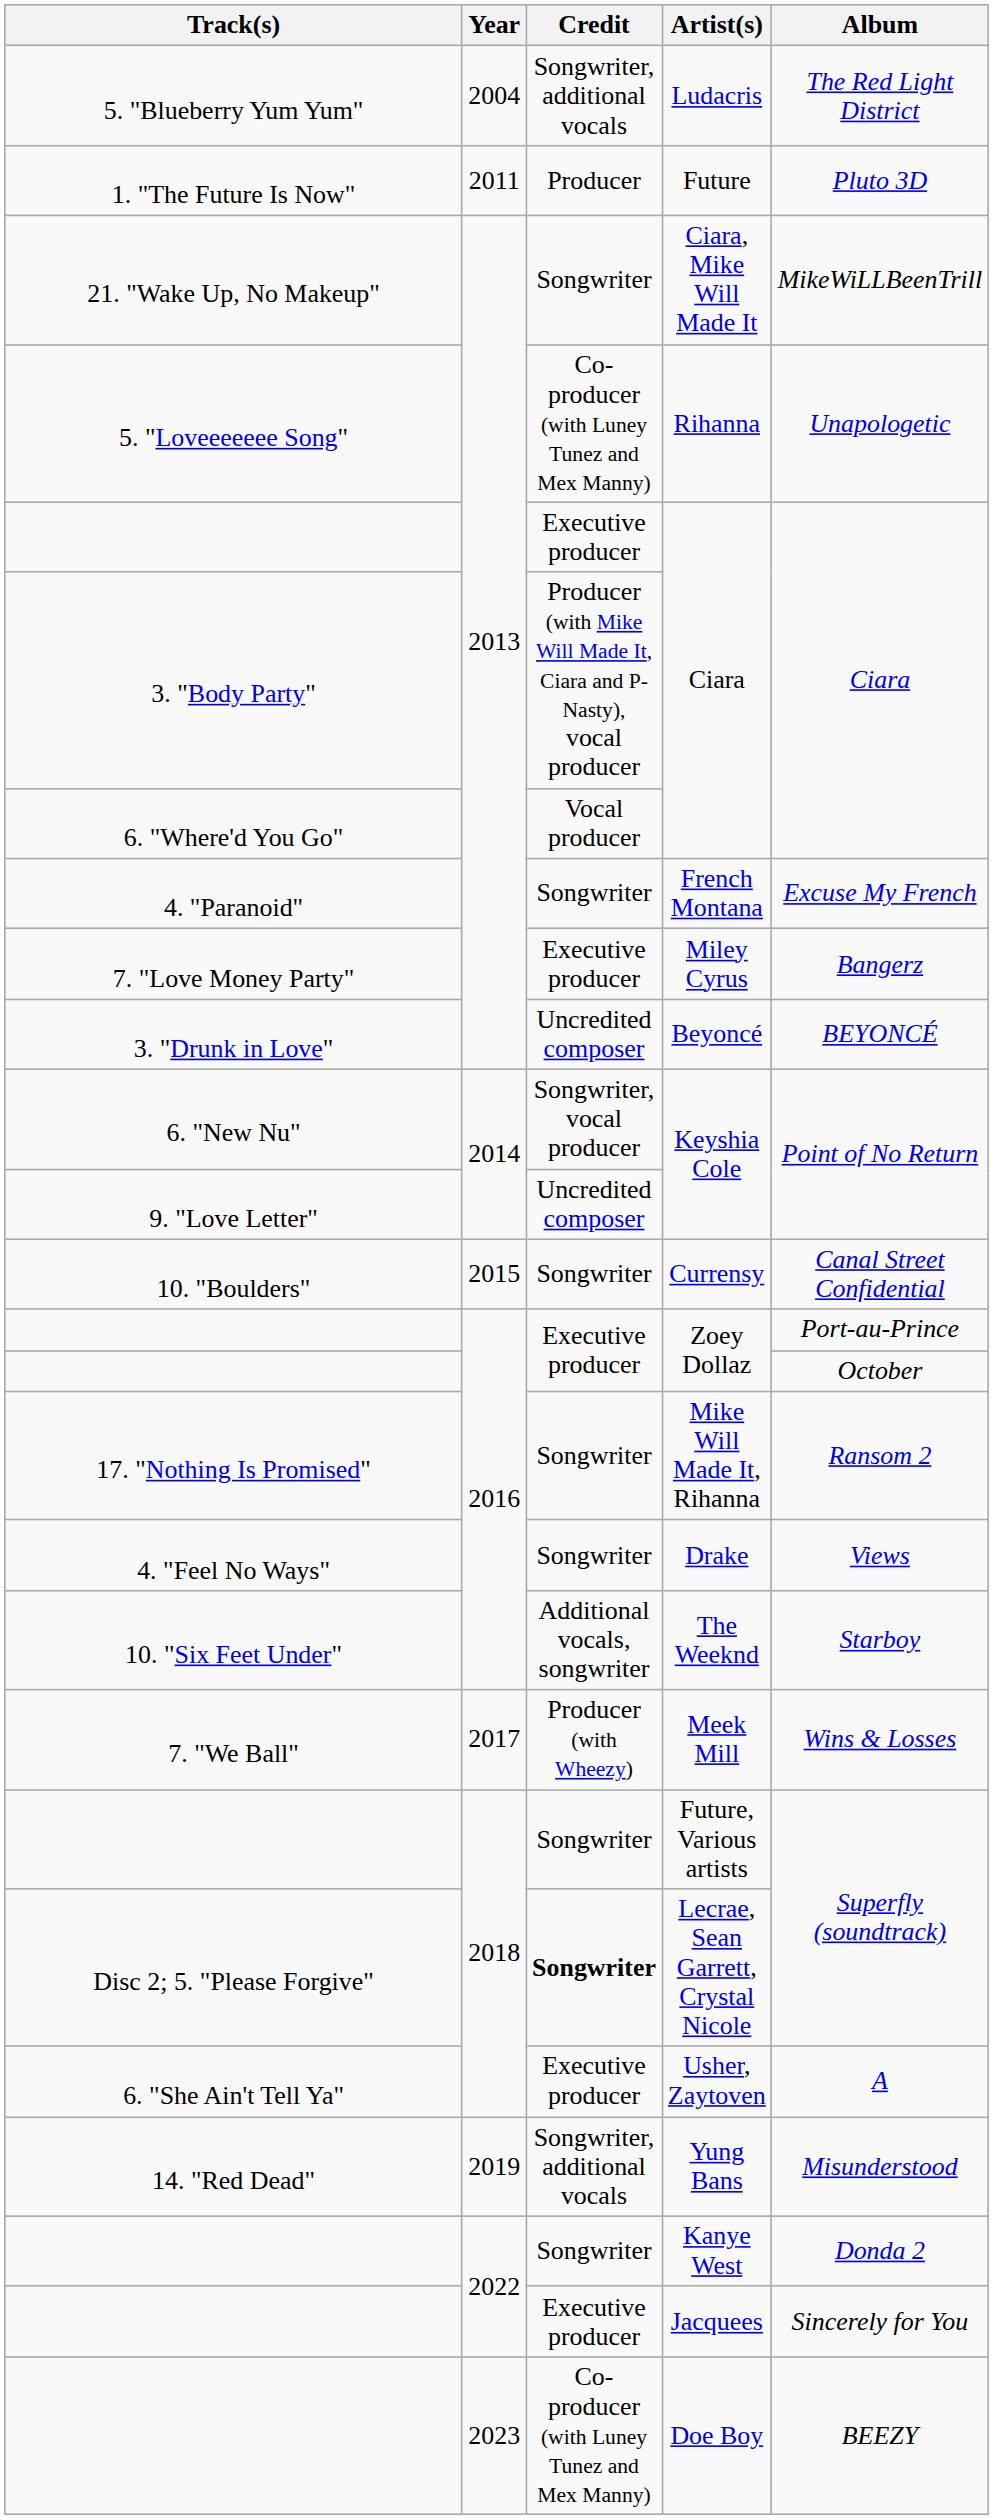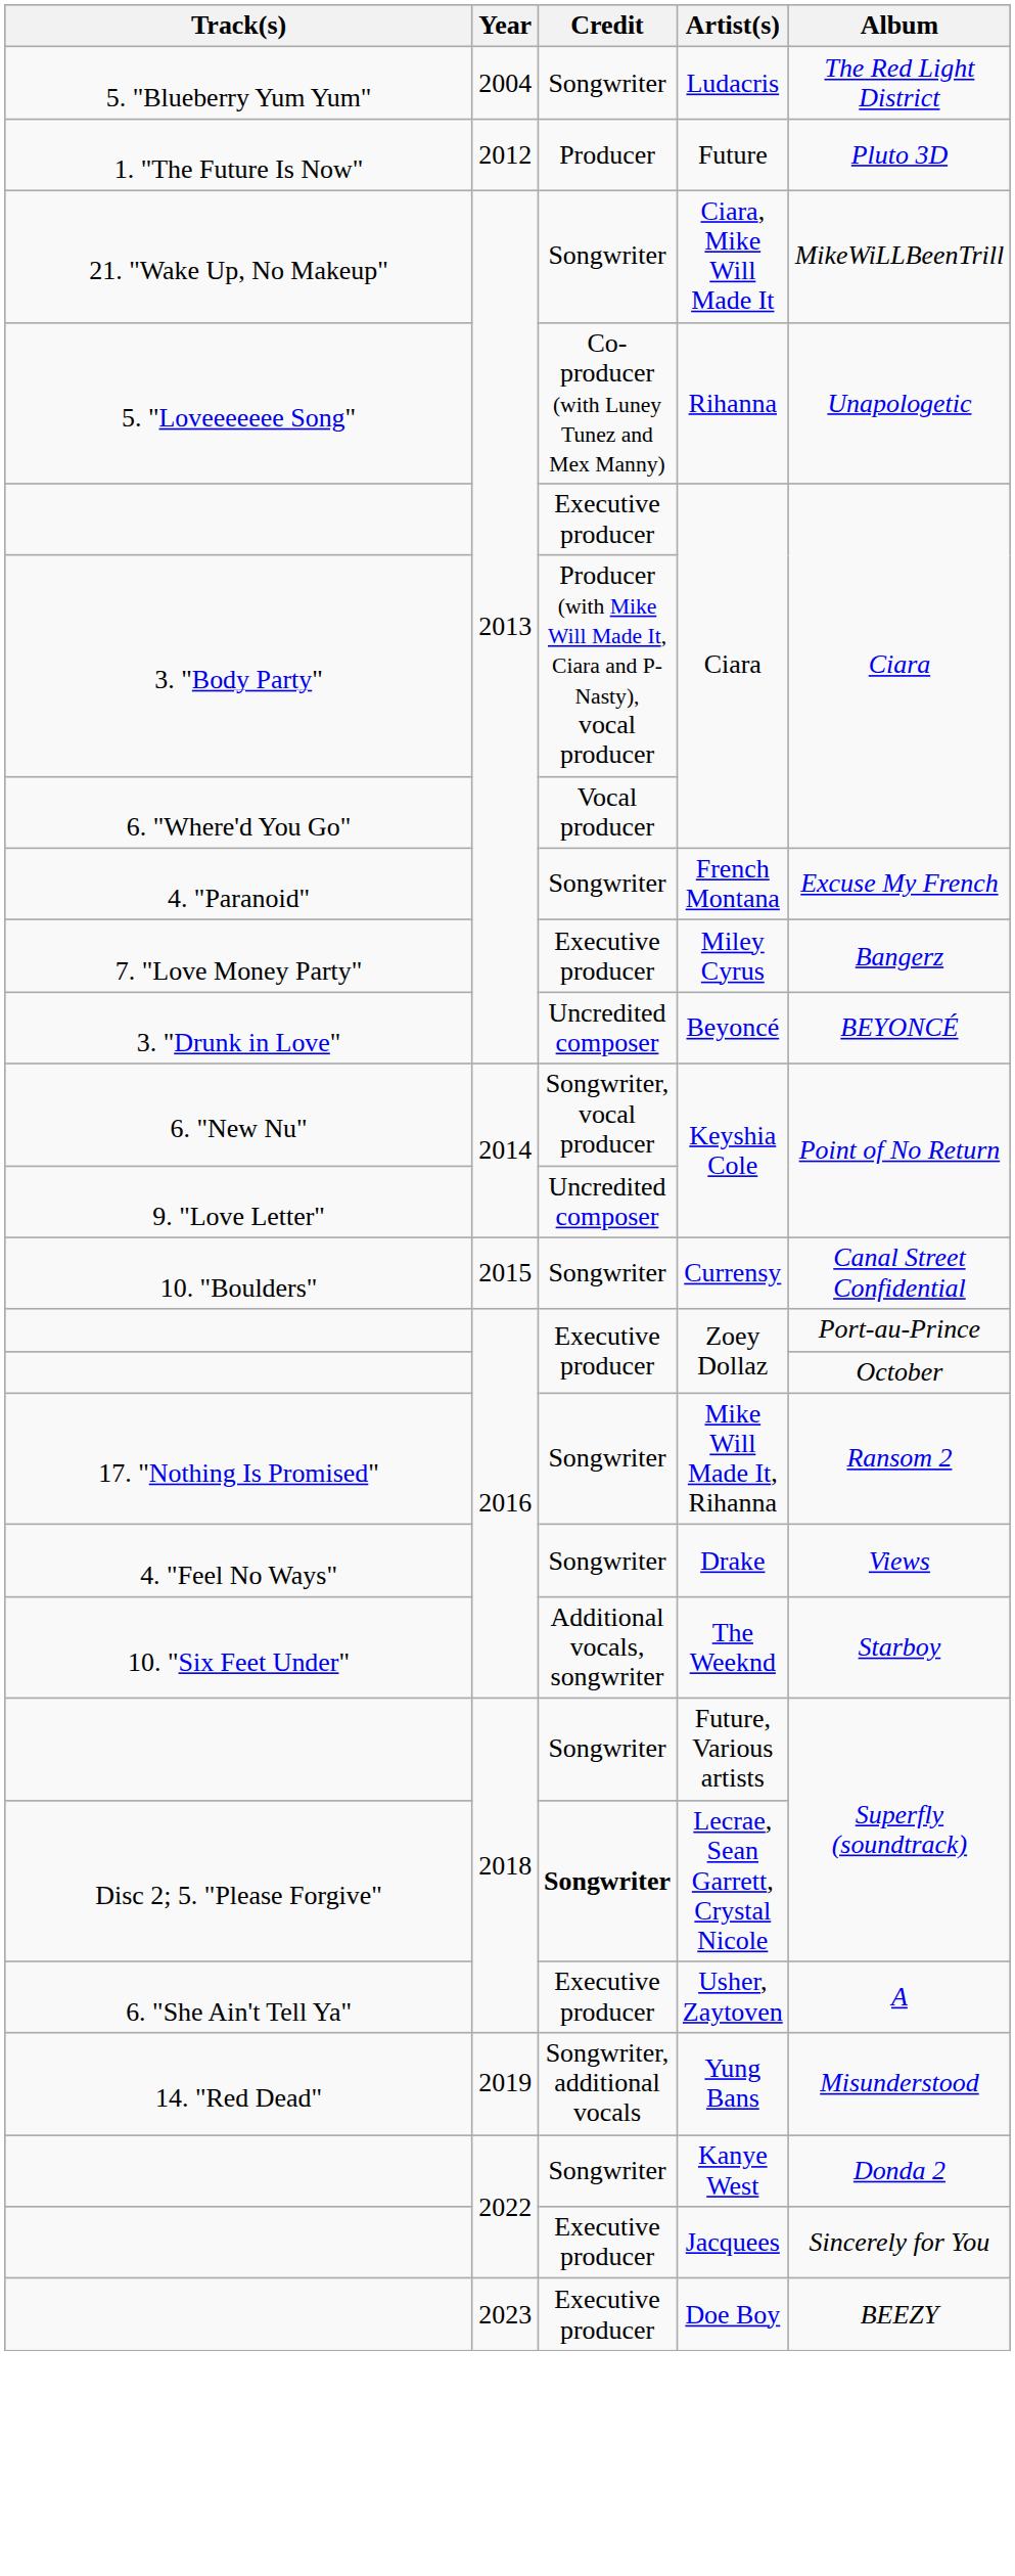 <table class="wikitable plainrowheaders" style="text-align:center;">
 <tr>
 <th scope="col" style="width:24em;">Track(s)</th>
 <th scope="col" style="width:1em;">Year</th>
 <th scope="col">Credit</th>
 <th scope="col">Artist(s)</th>
 <th scope="col">Album</th>
 </tr>
 <tr>
 <td><br>5. "Blueberry Yum Yum"</td>
 <td>2004</td>
-<td>Songwriter, additional vocals</td>
+<td>Songwriter</td>
 <td><a href='#'>Ludacris</a></td>
 <td><em><a href='#'>The Red Light District</a></em></td>
 </tr>
 <tr>
 <td><br>1. "The Future Is Now"</td>
-<td>2011</td>
+<td>2012</td>
 <td>Producer</td>
 <td>Future</td>
 <td><em><a href='#'>Pluto 3D</a></em></td>
 </tr>
 <tr>
 <td><br>21. "Wake Up, No Makeup"</td>
 <td rowspan="8">2013</td>
 <td>Songwriter</td>
 <td><a href='#'>Ciara</a>, <a href='#'>Mike Will Made It</a></td>
 <td><em>MikeWiLLBeenTrill</em></td>
 </tr>
 <tr>
 <td><br>5. "<a href='#'>Loveeeeeee Song</a>"<br> </td>
 <td>Co-producer <br><small>(with Luney Tunez and Mex Manny)</small><br></td>
 <td><a href='#'>Rihanna</a></td>
 <td><em><a href='#'>Unapologetic</a></em></td>
 </tr>
 <tr>
 <td></td>
 <td>Executive producer</td>
 <td rowspan="3">Ciara</td>
 <td rowspan="3"><em><a href='#'>Ciara</a></em></td>
 </tr>
 <tr>
 <td><br>3. "<a href='#'>Body Party</a>"</td>
 <td>Producer <br><small>(with <a href='#'>Mike Will Made It</a>, Ciara and P-Nasty),</small><br> vocal producer</td>
 </tr>
 <tr>
 <td><br>6. "Where'd You Go" <br></td>
 <td>Vocal producer</td>
 </tr>
 <tr>
 <td><br>4. "Paranoid" <br></td>
 <td>Songwriter</td>
 <td><a href='#'>French Montana</a></td>
 <td><em><a href='#'>Excuse My French</a></em></td>
 </tr>
 <tr>
 <td><br>7. "Love Money Party" <br></td>
 <td>Executive producer</td>
 <td><a href='#'>Miley Cyrus</a></td>
 <td><em><a href='#'>Bangerz</a></em></td>
 </tr>
 <tr>
 <td><br>3. "<a href='#'>Drunk in Love</a>"<br></td>
 <td>Uncredited <a href='#'>composer</a></td>
 <td><a href='#'>Beyoncé</a></td>
 <td><em><a href='#'>BEYONCÉ</a></em></td>
 </tr>
 <tr>
 <td><br>6. "New Nu"</td>
 <td rowspan="2">2014</td>
 <td>Songwriter, vocal producer</td>
 <td rowspan="2"><a href='#'>Keyshia Cole</a></td>
 <td rowspan="2"><em><a href='#'>Point of No Return</a></em></td>
 </tr>
 <tr>
 <td><br>9. "Love Letter" <br></td>
 <td>Uncredited <a href='#'>composer</a></td>
 </tr>
 <tr>
 <td><br>10. "Boulders"</td>
 <td>2015</td>
 <td>Songwriter</td>
 <td><a href='#'>Currensy</a></td>
 <td><em><a href='#'>Canal Street Confidential</a></em></td>
 </tr>
 <tr>
 <td></td>
 <td rowspan="5">2016</td>
 <td rowspan="2">Executive producer</td>
 <td rowspan="2">Zoey Dollaz</td>
 <td><em>Port-au-Prince</em></td>
 </tr>
 <tr>
 <td></td>
 <td><em>October</em></td>
 </tr>
 <tr>
 <td><br>17. "<a href='#'>Nothing Is Promised</a>"</td>
 <td>Songwriter</td>
 <td><a href='#'>Mike Will Made It</a>, Rihanna</td>
 <td><em><a href='#'>Ransom 2</a></em></td>
 </tr>
 <tr>
 <td><br>4. "Feel No Ways"</td>
 <td>Songwriter</td>
 <td><a href='#'>Drake</a></td>
 <td><em><a href='#'>Views</a></em></td>
 </tr>
 <tr>
 <td><br>10. "<a href='#'>Six Feet Under</a>"</td>
 <td>Additional vocals, songwriter</td>
 <td><a href='#'>The Weeknd</a></td>
 <td><em><a href='#'>Starboy</a></em></td>
 </tr>
 <tr>
-<td><br>7. "We Ball" <br></td>
-<td>2017</td>
-<td>Producer <br><small>(with <a href='#'>Wheezy</a>)<br></small></td>
-<td><a href='#'>Meek Mill</a></td>
-<td><em><a href='#'>Wins & Losses</a></em></td>
-</tr>
-<tr>
 <td></td>
 <td rowspan="3">2018</td>
 <td>Songwriter</td>
 <td>Future, Various artists</td>
 <td rowspan="2"><em><a href='#'>Superfly (soundtrack)</a></em></td>
 </tr>
 <tr>
 <td><br>Disc 2; 5. "Please Forgive"</td>
 <td><strong>Songwriter</strong></td>
 <td><a href='#'>Lecrae</a>, <a href='#'>Sean Garrett</a>, <a href='#'>Crystal Nicole</a></td>
 </tr>
 <tr>
 <td><br>6. "She Ain't Tell Ya"</td>
 <td>Executive producer</td>
 <td><a href='#'>Usher</a>, <a href='#'>Zaytoven</a></td>
 <td><em><a href='#'>A</a></em></td>
 </tr>
 <tr>
 <td><br>14. "Red Dead"<br></td>
 <td>2019</td>
 <td>Songwriter, additional vocals</td>
 <td><a href='#'>Yung Bans</a></td>
 <td><em><a href='#'>Misunderstood</a></em></td>
 </tr>
 <tr>
 <td></td>
 <td rowspan="2">2022</td>
 <td>Songwriter</td>
 <td><a href='#'>Kanye West</a></td>
 <td><em><a href='#'>Donda 2</a></em></td>
 </tr>
 <tr>
 <td></td>
 <td>Executive producer</td>
 <td><a href='#'>Jacquees</a></td>
 <td><em>Sincerely for You</em></td>
 </tr>
 <tr>
 <td></td>
 <td>2023</td>
-<td>Co-producer <br><small>(with Luney Tunez and Mex Manny)</small><br></td>
+<td>Executive producer</td>
 <td><a href='#'>Doe Boy</a></td>
 <td><em>BEEZY</em></td>
 </tr>
 </table>
